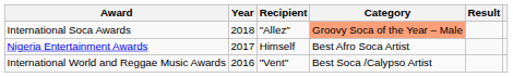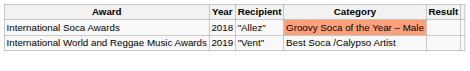 <table class="wikitable">
 <tr>
 <th>Award</th>
 <th>Year</th>
 <th>Recipient</th>
 <th>Category</th>
 <th>Result</th>
 <th></th>
 </tr>
 <tr>
 <td>International Soca Awards</td>
 <td>2018</td>
 <td>"Allez"</td>
 <td style="background: lightsalmon;">Groovy Soca of the Year – Male</td>
 <td></td>
 <td></td>
 </tr>
 <tr>
-<td><a href='#'>Nigeria Entertainment Awards</a></td>
-<td>2017</td>
-<td>Himself</td>
-<td>Best Afro Soca Artist</td>
-<td></td>
-<td></td>
-</tr>
-<tr>
 <td>International World and Reggae Music Awards</td>
-<td>2016</td>
+<td>2019</td>
 <td>"Vent"</td>
 <td>Best Soca /Calypso Artist</td>
 <td></td>
 <td></td>
 </tr>
 </table>
